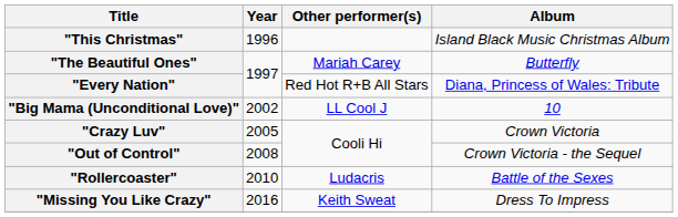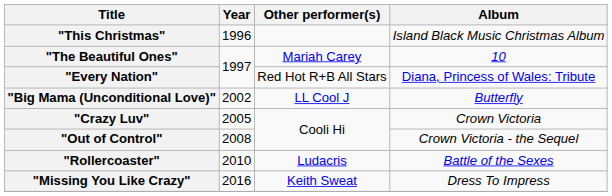 <table class="wikitable plainrowheaders" style="text-align:center;">
 <tr>
 <th scope="col" style, ="width:20em;">Title</th>
 <th scope="col">Year</th>
 <th scope="col">Other performer(s)</th>
 <th scope="col">Album</th>
 </tr>
 <tr>
 <th scope="row">"This Christmas"</th>
 <td>1996</td>
 <td></td>
 <td><em>Island Black Music Christmas Album</em></td>
 </tr>
 <tr>
 <th scope="row">"The Beautiful Ones"</th>
 <td rowspan="2" align="center">1997</td>
 <td><a href='#'>Mariah Carey</a></td>
-<td><em><a href='#'>Butterfly</a></em></td>
+<td><em><a href='#'>10</a></em></td>
 </tr>
 <tr>
 <th scope="row">"Every Nation"</th>
 <td>Red Hot R+B All Stars</td>
 <td><a href='#'>Diana, Princess of Wales: Tribute</a></td>
 </tr>
 <tr>
 <th scope="row">"Big Mama (Unconditional Love)"</th>
 <td>2002</td>
 <td><a href='#'>LL Cool J</a></td>
-<td><em><a href='#'>10</a></em></td>
+<td><em><a href='#'>Butterfly</a></em></td>
 </tr>
 <tr>
 <th scope="row">"Crazy Luv"</th>
 <td>2005</td>
 <td rowspan="2">Cooli Hi</td>
 <td><em>Crown Victoria</em></td>
 </tr>
 <tr>
 <th scope="row">"Out of Control"</th>
 <td>2008</td>
 <td><em>Crown Victoria - the Sequel</em></td>
 </tr>
 <tr>
 <th scope="row">"Rollercoaster"</th>
 <td>2010</td>
 <td><a href='#'>Ludacris</a></td>
 <td><em><a href='#'>Battle of the Sexes</a></em></td>
 </tr>
 <tr>
 <th scope="row">"Missing You Like Crazy"</th>
 <td>2016</td>
 <td><a href='#'>Keith Sweat</a></td>
 <td><em>Dress To Impress</em></td>
 </tr>
 <tr>
 </tr>
 </table>
